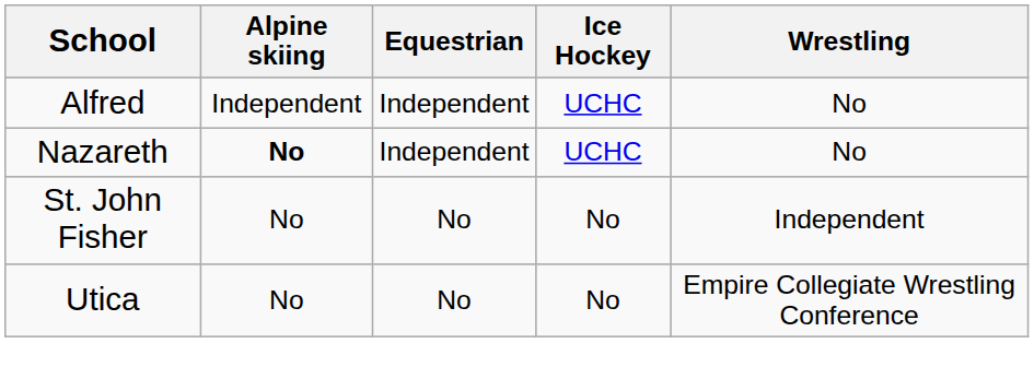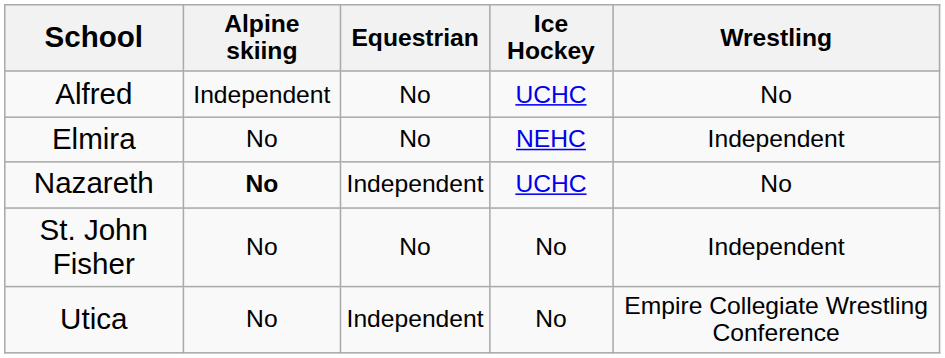 <table class="wikitable" style="text-align:center;">
 <tr>
 <th><big>School </big></th>
 <th>Alpine skiing</th>
 <th>Equestrian</th>
 <th>Ice Hockey</th>
 <th>Wrestling</th>
 </tr>
 <tr>
 <td><big>Alfred</big></td>
 <td>Independent</td>
-<td>Independent</td>
+<td>No</td>
 <td><a href='#'>UCHC</a></td>
 <td>No</td>
+</tr>
+<tr>
+<td><big>Elmira</big></td>
+<td>No</td>
+<td>No</td>
+<td><a href='#'>NEHC</a></td>
+<td>Independent</td>
 </tr>
 <tr>
 <td><big>Nazareth</big></td>
 <td><strong>No</strong></td>
 <td>Independent</td>
 <td><a href='#'>UCHC</a></td>
 <td>No</td>
 </tr>
 <tr>
 <td><big>St. John Fisher</big></td>
 <td>No</td>
 <td>No</td>
 <td>No</td>
 <td>Independent</td>
 </tr>
 <tr>
 <td><big>Utica</big></td>
 <td>No</td>
-<td>No</td>
+<td>Independent</td>
 <td>No</td>
 <td>Empire Collegiate Wrestling Conference</td>
 </tr>
 </table>
